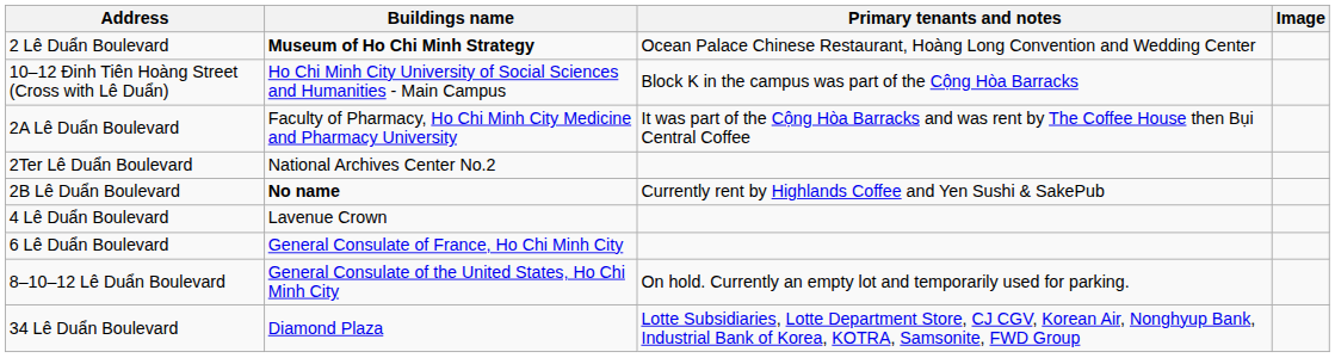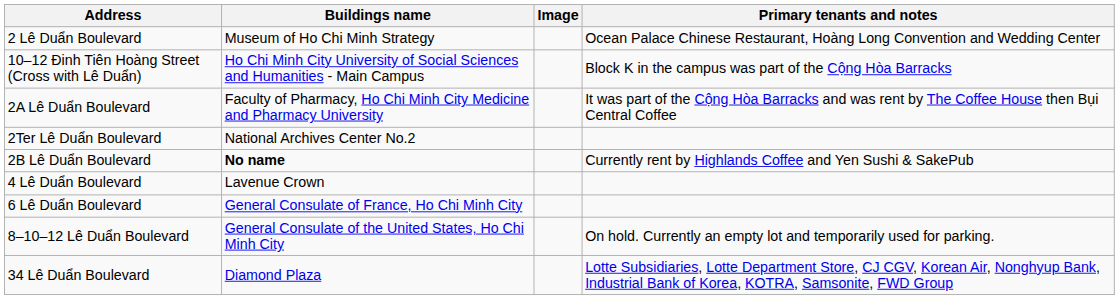 <table class="wikitable">
 <tr>
 <th>Address</th>
 <th>Buildings name</th>
+<th>Image</th>
 <th>Primary tenants and notes</th>
-<th>Image</th>
 </tr>
 <tr>
 <td>2 Lê Duẩn Boulevard</td>
-<td><strong>Museum of Ho Chi Minh Strategy</strong></td>
+<td>Museum of Ho Chi Minh Strategy</td>
+<td><br></td>
 <td>Ocean Palace Chinese Restaurant, Hoàng Long Convention and Wedding Center</td>
-<td><br></td>
 </tr>
 <tr>
 <td>10–12 Đinh Tiên Hoàng Street (Cross with Lê Duẩn)</td>
 <td><a href='#'>Ho Chi Minh City University of Social Sciences and Humanities</a> - Main Campus</td>
+<td></td>
 <td>Block K in the campus was part of the <a href='#'>Cộng Hòa Barracks</a></td>
-<td></td>
 </tr>
 <tr>
 <td>2A Lê Duẩn Boulevard</td>
 <td>Faculty of Pharmacy, <a href='#'>Ho Chi Minh City Medicine and Pharmacy University</a></td>
+<td></td>
 <td>It was part of the <a href='#'>Cộng Hòa Barracks</a> and was rent by <a href='#'>The Coffee House</a> then Bụi Central Coffee</td>
-<td></td>
 </tr>
 <tr>
 <td>2Ter Lê Duẩn Boulevard</td>
 <td>National Archives Center No.2</td>
 <td></td>
 <td></td>
 </tr>
 <tr>
 <td>2B Lê Duẩn Boulevard</td>
 <td><strong>No name</strong></td>
+<td></td>
 <td>Currently rent by <a href='#'>Highlands Coffee</a> and Yen Sushi & SakePub</td>
-<td></td>
 </tr>
 <tr>
 <td>4 Lê Duẩn Boulevard</td>
 <td>Lavenue Crown</td>
 <td></td>
 <td></td>
 </tr>
 <tr>
 <td>6 Lê Duẩn Boulevard</td>
 <td><a href='#'>General Consulate of France, Ho Chi Minh City</a></td>
 <td></td>
 <td></td>
 </tr>
 <tr>
 <td>8–10–12 Lê Duẩn Boulevard</td>
 <td><a href='#'>General Consulate of the United States, Ho Chi Minh City</a></td>
+<td></td>
 <td>On hold. Currently an empty lot and temporarily used for parking.</td>
-<td></td>
 </tr>
 <tr>
 <td>34 Lê Duẩn Boulevard</td>
 <td><a href='#'>Diamond Plaza</a></td>
+<td><br></td>
 <td><a href='#'>Lotte Subsidiaries</a>, <a href='#'>Lotte Department Store</a>, <a href='#'>CJ CGV</a>, <a href='#'>Korean Air</a>, <a href='#'>Nonghyup Bank</a>, <a href='#'>Industrial Bank of Korea</a>, <a href='#'>KOTRA</a>, <a href='#'>Samsonite</a>, <a href='#'>FWD Group</a></td>
-<td><br></td>
 </tr>
 </table>
